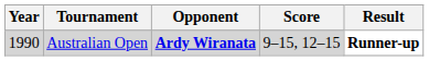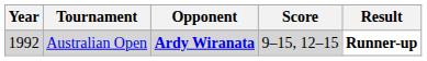 <table class="sortable wikitable" style="font-size: 90%;">
 <tr>
 <th>Year</th>
 <th>Tournament</th>
 <th>Opponent</th>
 <th>Score</th>
 <th>Result</th>
 </tr>
 <tr style="background:#D5D5D5">
-<td align="center">1990</td>
+<td align="center">1992</td>
 <td align="left"><a href='#'>Australian Open</a></td>
 <td align="left"><strong> <a href='#'>Ardy Wiranata</a></strong></td>
 <td align="left">9–15, 12–15</td>
 <td style="text-align:left; background:white"> <strong>Runner-up</strong></td>
 </tr>
 </table>
